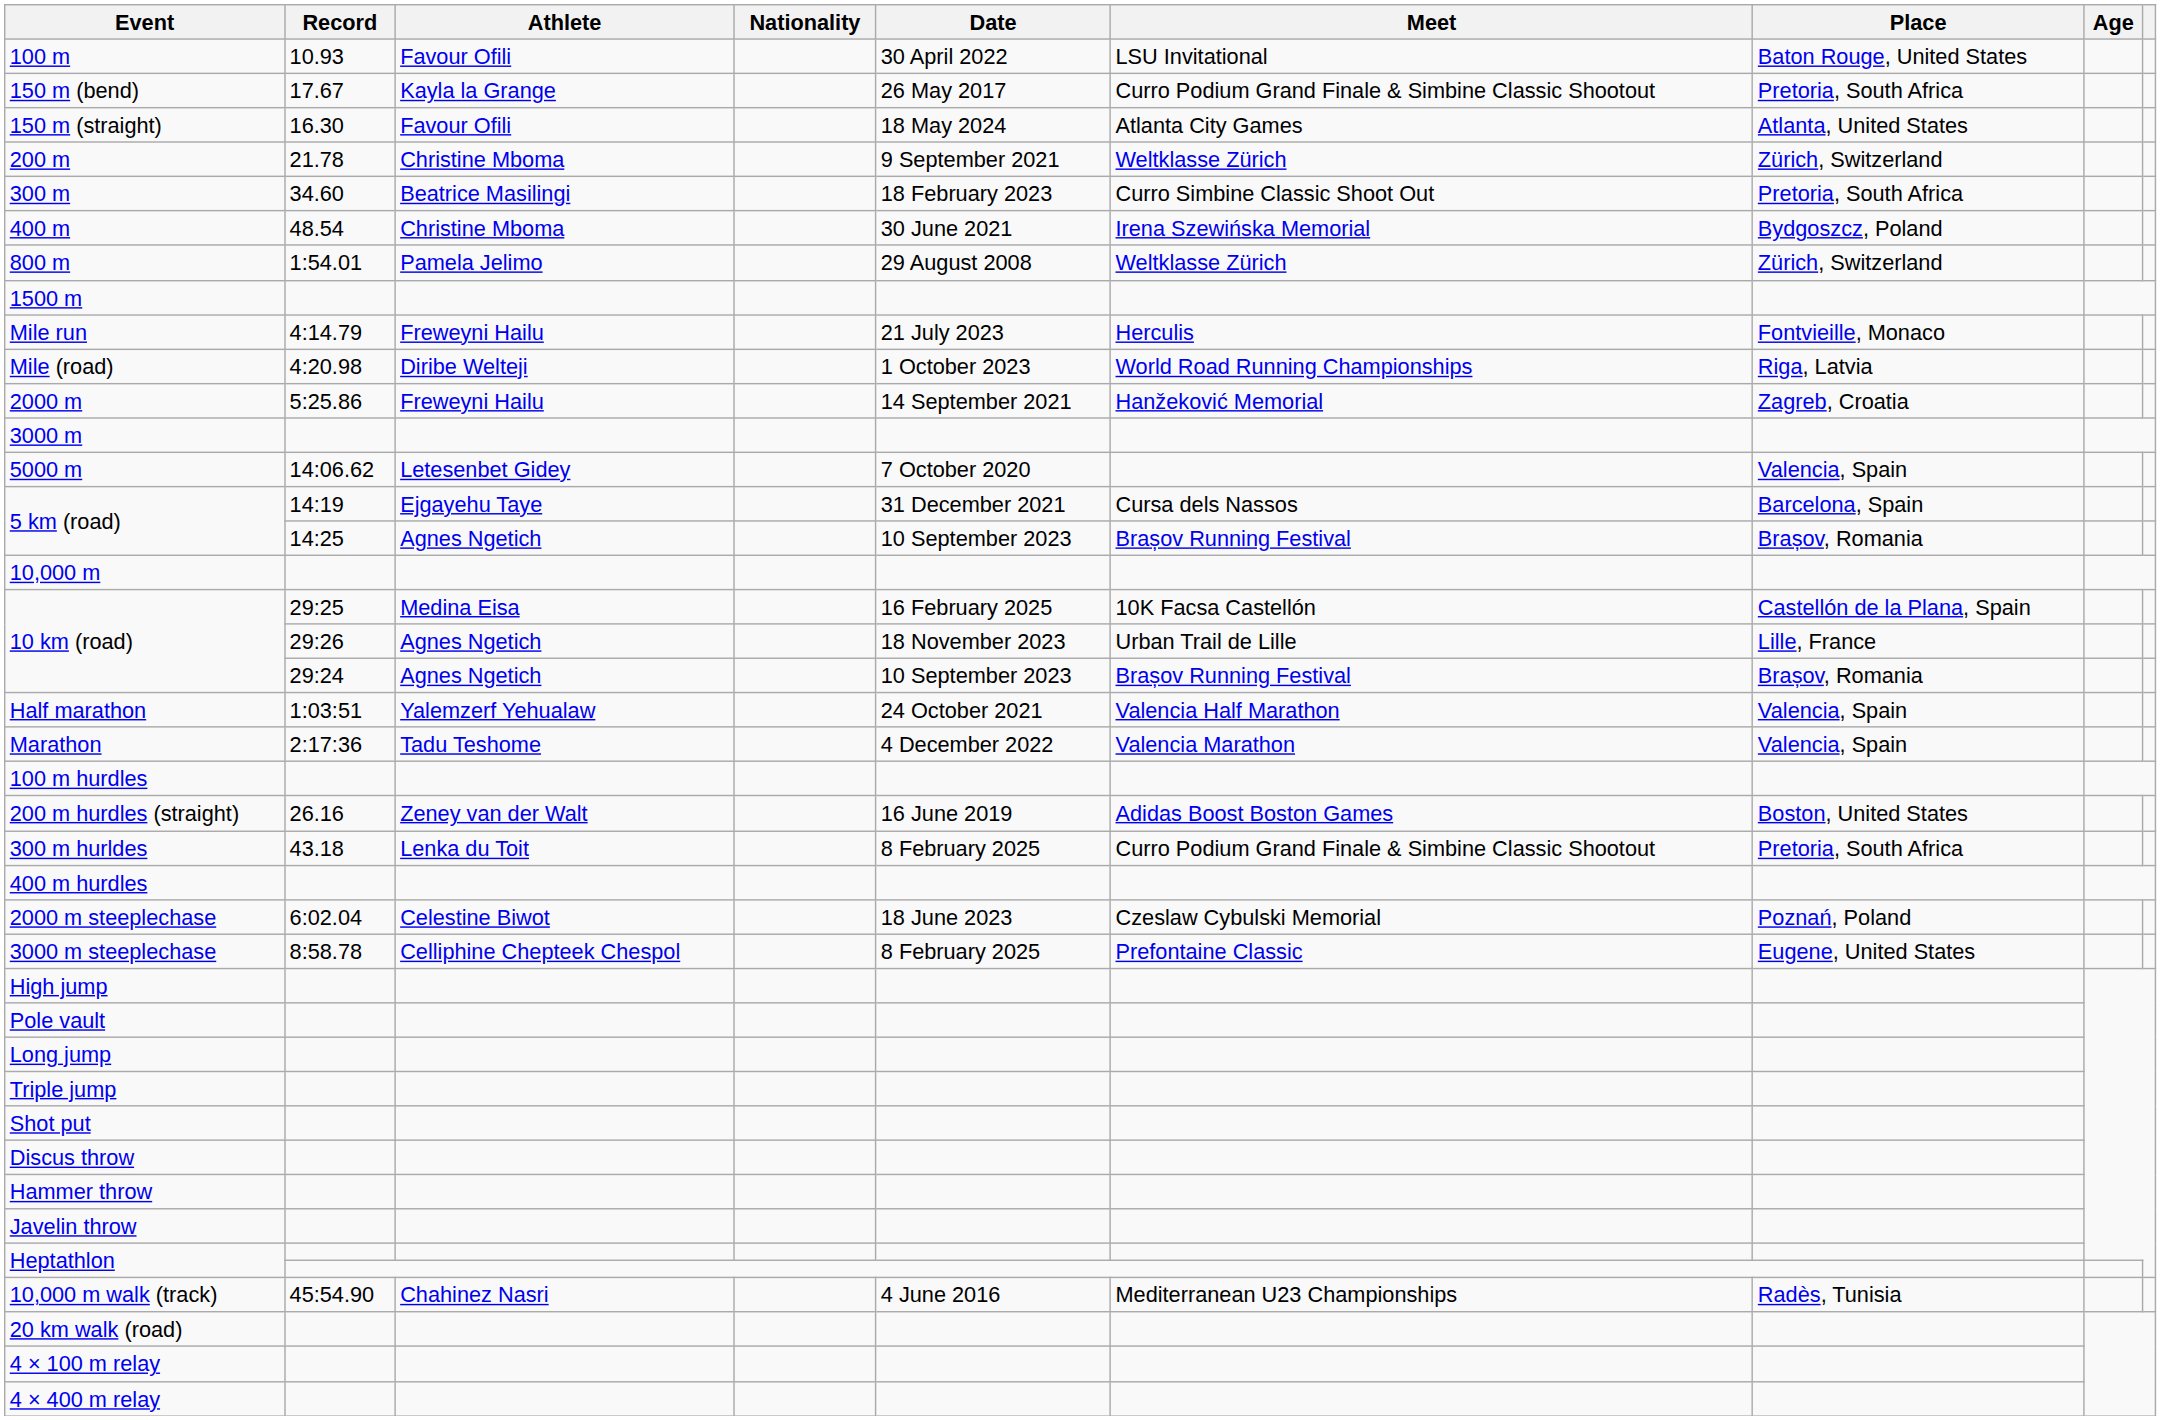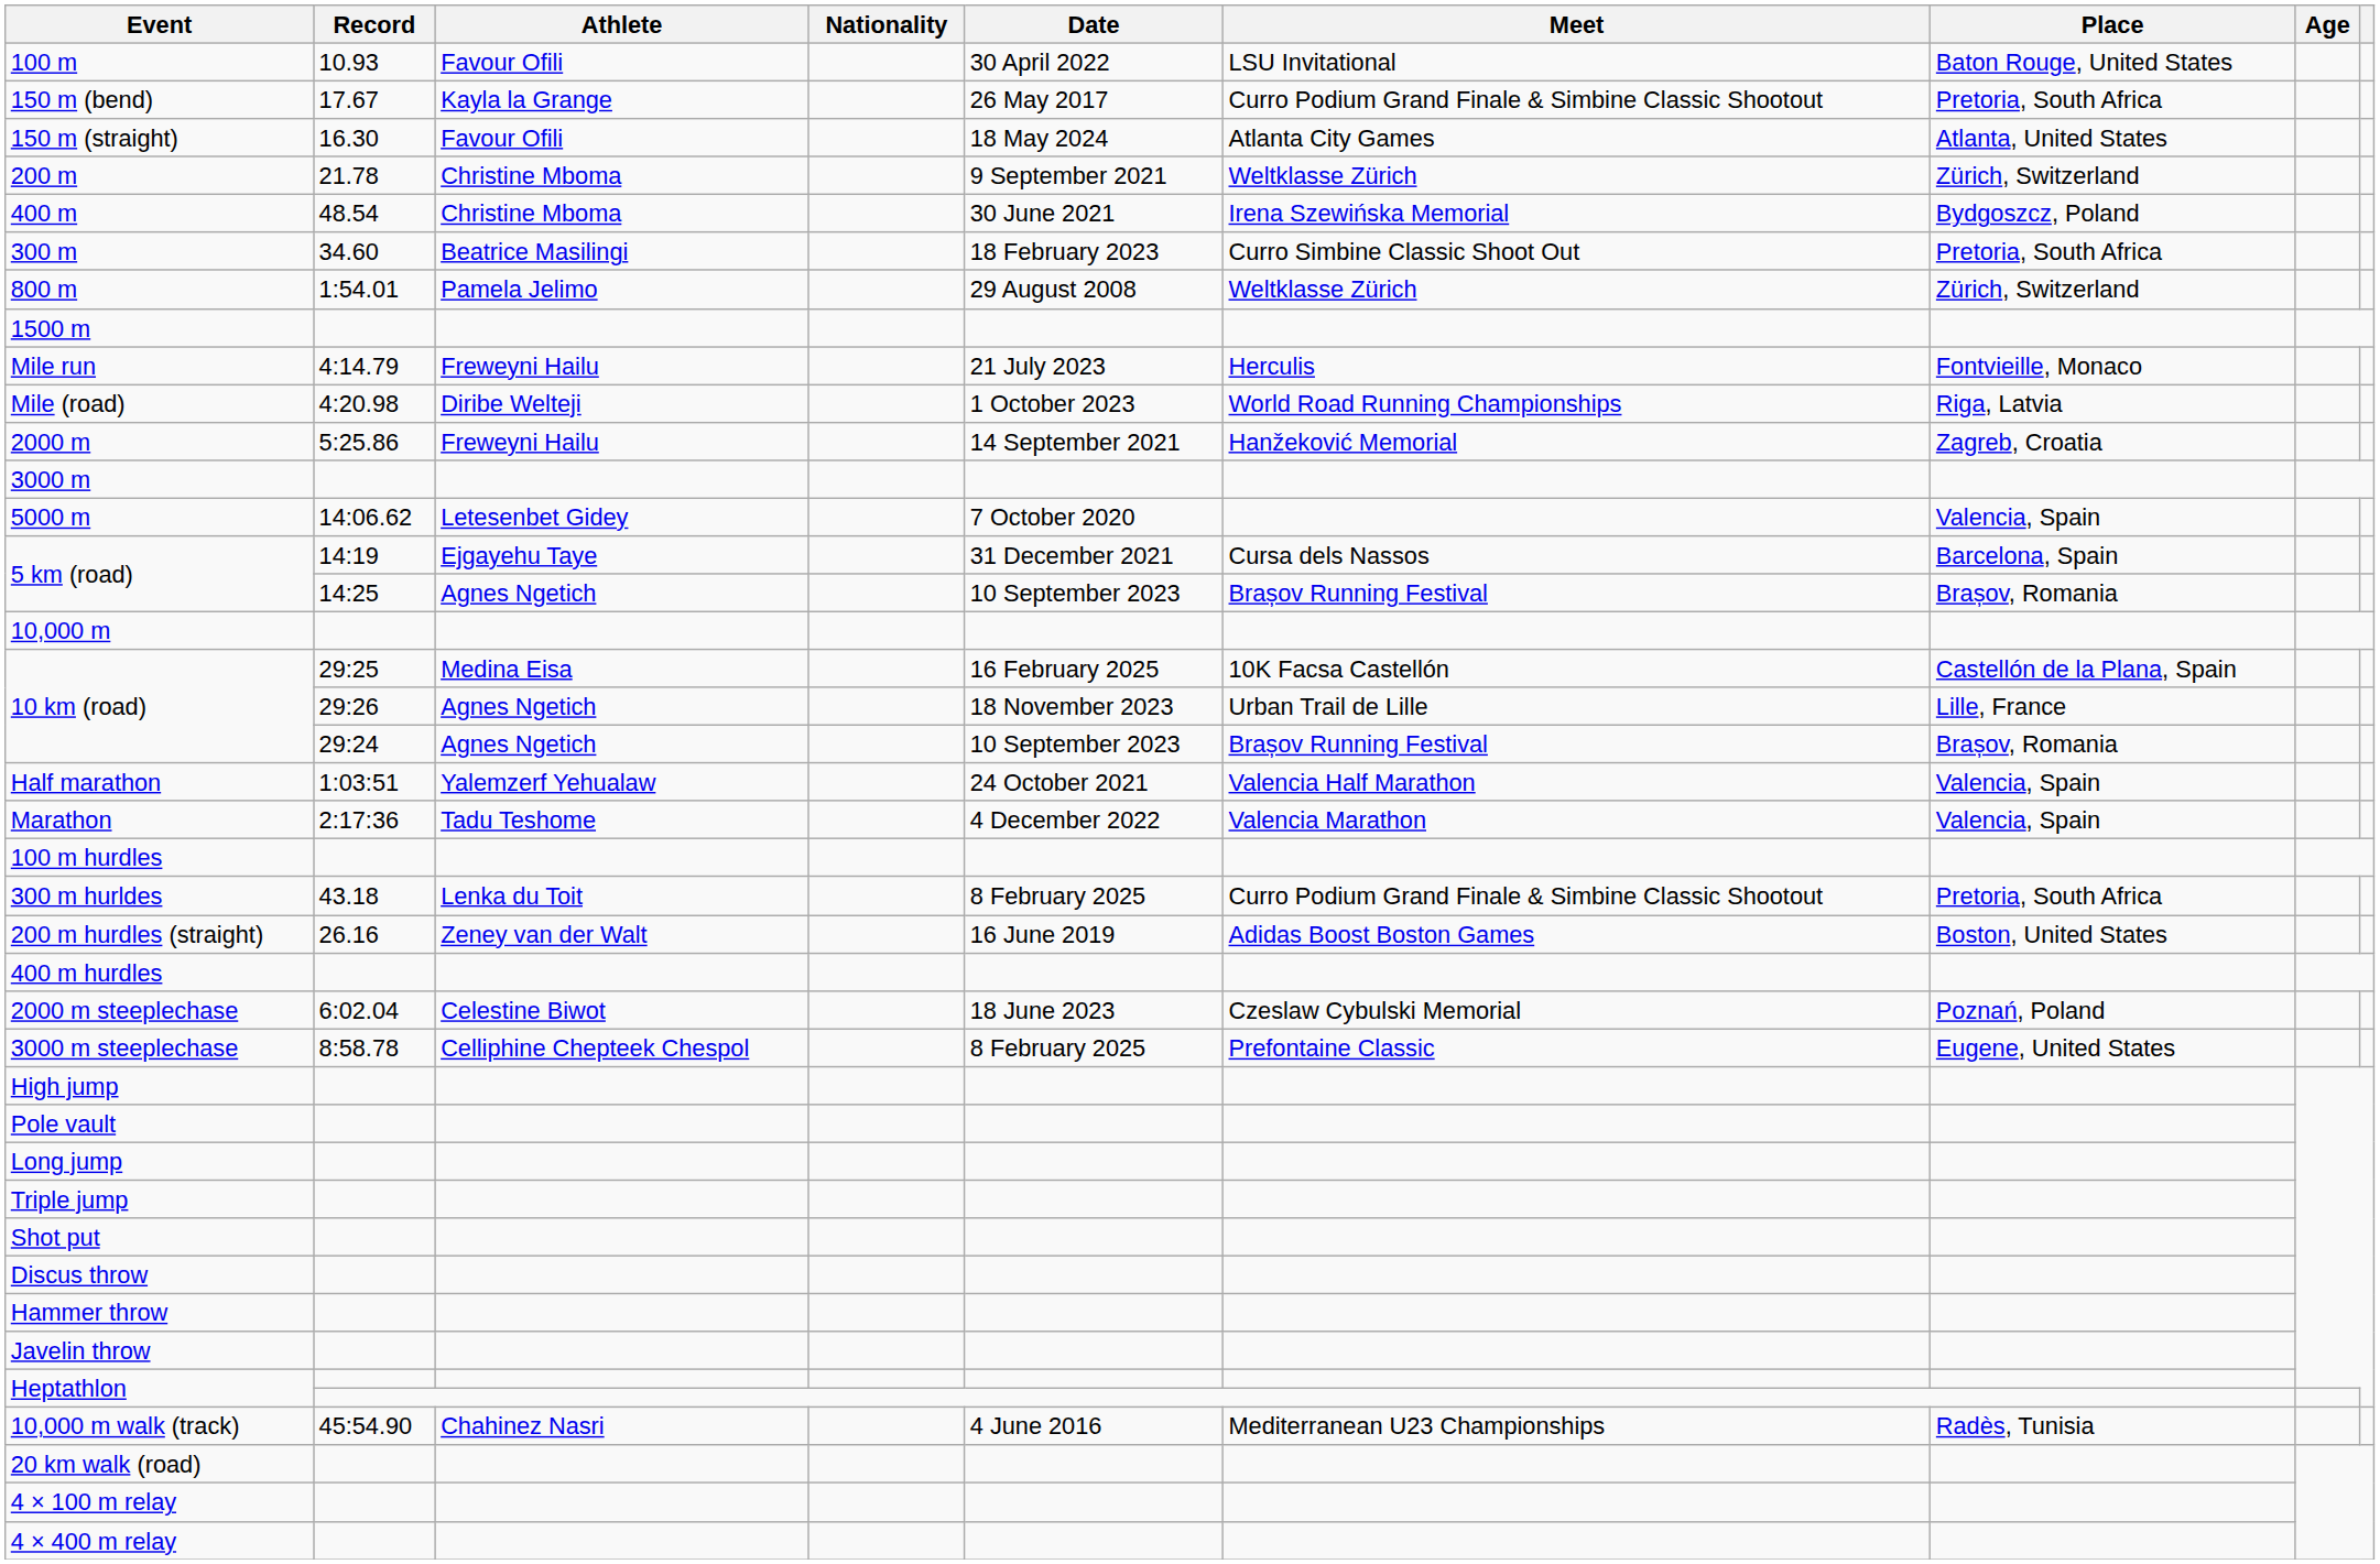 <table class="wikitable" style="font-size:95%; width: 95%;">
 <tr>
 <th>Event</th>
 <th>Record</th>
 <th>Athlete</th>
 <th>Nationality</th>
 <th>Date</th>
 <th>Meet</th>
 <th>Place</th>
 <th>Age</th>
 <th></th>
 </tr>
 <tr>
 <td><a href='#'>100 m</a></td>
 <td>10.93 </td>
 <td><a href='#'>Favour Ofili</a></td>
 <td></td>
 <td>30 April 2022</td>
 <td>LSU Invitational</td>
 <td><a href='#'>Baton Rouge</a>, United States</td>
 <td></td>
 <td></td>
 </tr>
 <tr>
 <td><a href='#'>150 m</a> (bend)</td>
 <td>17.67  </td>
 <td><a href='#'>Kayla la Grange</a></td>
 <td></td>
 <td>26 May 2017</td>
 <td>Curro Podium Grand Finale & Simbine Classic Shootout</td>
 <td><a href='#'>Pretoria</a>, South Africa</td>
 <td></td>
 <td></td>
 </tr>
 <tr>
 <td><a href='#'>150 m</a> (straight)</td>
 <td>16.30 </td>
 <td><a href='#'>Favour Ofili</a></td>
 <td></td>
 <td>18 May 2024</td>
 <td>Atlanta City Games</td>
 <td><a href='#'>Atlanta</a>, United States</td>
 <td></td>
 <td></td>
 </tr>
 <tr>
 <td><a href='#'>200 m</a></td>
 <td>21.78 </td>
 <td><a href='#'>Christine Mboma</a></td>
 <td></td>
 <td>9 September 2021</td>
 <td><a href='#'>Weltklasse Zürich</a></td>
 <td><a href='#'>Zürich</a>, Switzerland</td>
 <td></td>
 <td></td>
 </tr>
 <tr>
+<td><a href='#'>400 m</a></td>
+<td>48.54</td>
+<td><a href='#'>Christine Mboma</a></td>
+<td></td>
+<td>30 June 2021</td>
+<td><a href='#'>Irena Szewińska Memorial</a></td>
+<td><a href='#'>Bydgoszcz</a>, Poland</td>
+<td></td>
+<td></td>
+</tr>
+<tr>
 <td><a href='#'>300 m</a></td>
 <td>34.60 </td>
 <td><a href='#'>Beatrice Masilingi</a></td>
 <td></td>
 <td>18 February 2023</td>
 <td>Curro Simbine Classic Shoot Out</td>
 <td><a href='#'>Pretoria</a>, South Africa</td>
-<td></td>
-<td></td>
-</tr>
-<tr>
-<td><a href='#'>400 m</a></td>
-<td>48.54</td>
-<td><a href='#'>Christine Mboma</a></td>
-<td></td>
-<td>30 June 2021</td>
-<td><a href='#'>Irena Szewińska Memorial</a></td>
-<td><a href='#'>Bydgoszcz</a>, Poland</td>
 <td></td>
 <td></td>
 </tr>
 <tr>
 <td><a href='#'>800 m</a></td>
 <td>1:54.01</td>
 <td><a href='#'>Pamela Jelimo</a></td>
 <td></td>
 <td>29 August 2008</td>
 <td><a href='#'>Weltklasse Zürich</a></td>
 <td><a href='#'>Zürich</a>, Switzerland</td>
 <td></td>
 <td></td>
 </tr>
 <tr>
 <td><a href='#'>1500 m</a></td>
 <td></td>
 <td></td>
 <td></td>
 <td></td>
 <td></td>
 <td></td>
 </tr>
 <tr>
 <td><a href='#'>Mile run</a></td>
 <td>4:14.79</td>
 <td><a href='#'>Freweyni Hailu</a></td>
 <td></td>
 <td>21 July 2023</td>
 <td><a href='#'>Herculis</a></td>
 <td><a href='#'>Fontvieille</a>, Monaco</td>
 <td></td>
 <td></td>
 </tr>
 <tr>
 <td><a href='#'>Mile</a> (road)</td>
 <td>4:20.98 </td>
 <td><a href='#'>Diribe Welteji</a></td>
 <td></td>
 <td>1 October 2023</td>
 <td><a href='#'>World Road Running Championships</a></td>
 <td><a href='#'>Riga</a>, Latvia</td>
 <td></td>
 <td></td>
 </tr>
 <tr>
 <td><a href='#'>2000 m</a></td>
 <td>5:25.86</td>
 <td><a href='#'>Freweyni Hailu</a></td>
 <td></td>
 <td>14 September 2021</td>
 <td><a href='#'>Hanžeković Memorial</a></td>
 <td><a href='#'>Zagreb</a>, Croatia</td>
 <td></td>
 <td></td>
 </tr>
 <tr>
 <td><a href='#'>3000 m</a></td>
 <td></td>
 <td></td>
 <td></td>
 <td></td>
 <td></td>
 <td></td>
 </tr>
 <tr>
 <td><a href='#'>5000 m</a></td>
 <td>14:06.62</td>
 <td><a href='#'>Letesenbet Gidey</a></td>
 <td></td>
 <td>7 October 2020</td>
 <td></td>
 <td><a href='#'>Valencia</a>, Spain</td>
 <td></td>
 <td></td>
 </tr>
 <tr>
 <td rowspan=2><a href='#'>5 km</a> (road)</td>
 <td>14:19 </td>
 <td><a href='#'>Ejgayehu Taye</a></td>
 <td></td>
 <td>31 December 2021</td>
 <td>Cursa dels Nassos</td>
 <td><a href='#'>Barcelona</a>, Spain</td>
 <td></td>
 <td></td>
 </tr>
 <tr>
 <td>14:25 </td>
 <td><a href='#'>Agnes Ngetich</a></td>
 <td></td>
 <td>10 September 2023</td>
 <td><a href='#'>Brașov Running Festival</a></td>
 <td><a href='#'>Brașov</a>, Romania</td>
 <td></td>
 <td></td>
 </tr>
 <tr>
 <td><a href='#'>10,000 m</a></td>
 <td></td>
 <td></td>
 <td></td>
 <td></td>
 <td></td>
 <td></td>
 </tr>
 <tr>
 <td rowspan=3><a href='#'>10 km</a> (road)</td>
 <td>29:25 </td>
 <td><a href='#'>Medina Eisa</a></td>
 <td></td>
 <td>16 February 2025</td>
 <td>10K Facsa Castellón</td>
 <td><a href='#'>Castellón de la Plana</a>, Spain</td>
 <td></td>
 <td></td>
 </tr>
 <tr>
 <td>29:26 </td>
 <td><a href='#'>Agnes Ngetich</a></td>
 <td></td>
 <td>18 November 2023</td>
 <td>Urban Trail de Lille</td>
 <td><a href='#'>Lille</a>, France</td>
 <td></td>
 <td></td>
 </tr>
 <tr>
 <td>29:24 </td>
 <td><a href='#'>Agnes Ngetich</a></td>
 <td></td>
 <td>10 September 2023</td>
 <td><a href='#'>Brașov Running Festival</a></td>
 <td><a href='#'>Brașov</a>, Romania</td>
 <td></td>
 <td></td>
 </tr>
 <tr>
 <td><a href='#'>Half marathon</a></td>
 <td>1:03:51</td>
 <td><a href='#'>Yalemzerf Yehualaw</a></td>
 <td></td>
 <td>24 October 2021</td>
 <td><a href='#'>Valencia Half Marathon</a></td>
 <td><a href='#'>Valencia</a>, Spain</td>
 <td></td>
 <td></td>
 </tr>
 <tr>
 <td><a href='#'>Marathon</a></td>
 <td>2:17:36</td>
 <td><a href='#'>Tadu Teshome</a></td>
 <td></td>
 <td>4 December 2022</td>
 <td><a href='#'>Valencia Marathon</a></td>
 <td><a href='#'>Valencia</a>, Spain</td>
 <td></td>
 <td></td>
 </tr>
 <tr>
 <td><a href='#'>100 m hurdles</a></td>
 <td></td>
 <td></td>
 <td></td>
 <td></td>
 <td></td>
 <td></td>
 </tr>
 <tr>
+<td><a href='#'>300 m hurldes</a></td>
+<td>43.18 </td>
+<td><a href='#'>Lenka du Toit</a></td>
+<td></td>
+<td>8 February 2025</td>
+<td>Curro Podium Grand Finale & Simbine Classic Shootout</td>
+<td><a href='#'>Pretoria</a>, South Africa</td>
+<td></td>
+<td></td>
+</tr>
+<tr>
 <td><a href='#'>200 m hurdles</a> (straight)</td>
 <td>26.16 </td>
 <td><a href='#'>Zeney van der Walt</a></td>
 <td></td>
 <td>16 June 2019</td>
 <td><a href='#'>Adidas Boost Boston Games</a></td>
 <td><a href='#'>Boston</a>, United States</td>
-<td></td>
-<td></td>
-</tr>
-<tr>
-<td><a href='#'>300 m hurldes</a></td>
-<td>43.18 </td>
-<td><a href='#'>Lenka du Toit</a></td>
-<td></td>
-<td>8 February 2025</td>
-<td>Curro Podium Grand Finale & Simbine Classic Shootout</td>
-<td><a href='#'>Pretoria</a>, South Africa</td>
 <td></td>
 <td></td>
 </tr>
 <tr>
 <td><a href='#'>400 m hurdles</a></td>
 <td></td>
 <td></td>
 <td></td>
 <td></td>
 <td></td>
 <td></td>
 </tr>
 <tr>
 <td><a href='#'>2000 m steeplechase</a></td>
 <td>6:02.04</td>
 <td><a href='#'>Celestine Biwot</a></td>
 <td></td>
 <td>18 June 2023</td>
 <td>Czeslaw Cybulski Memorial</td>
 <td><a href='#'>Poznań</a>, Poland</td>
 <td></td>
 <td></td>
 </tr>
 <tr>
 <td><a href='#'>3000 m steeplechase</a></td>
 <td>8:58.78</td>
 <td><a href='#'>Celliphine Chepteek Chespol</a></td>
 <td></td>
 <td>8 February 2025</td>
 <td><a href='#'>Prefontaine Classic</a></td>
 <td><a href='#'>Eugene</a>, United States</td>
 <td></td>
 <td></td>
 </tr>
 <tr>
 <td><a href='#'>High jump</a></td>
 <td></td>
 <td></td>
 <td></td>
 <td></td>
 <td></td>
 <td></td>
 </tr>
 <tr>
 <td><a href='#'>Pole vault</a></td>
 <td></td>
 <td></td>
 <td></td>
 <td></td>
 <td></td>
 <td></td>
 </tr>
 <tr>
 <td><a href='#'>Long jump</a></td>
 <td></td>
 <td></td>
 <td></td>
 <td></td>
 <td></td>
 <td></td>
 </tr>
 <tr>
 <td><a href='#'>Triple jump</a></td>
 <td></td>
 <td></td>
 <td></td>
 <td></td>
 <td></td>
 <td></td>
 </tr>
 <tr>
 <td><a href='#'>Shot put</a></td>
 <td></td>
 <td></td>
 <td></td>
 <td></td>
 <td></td>
 <td></td>
 </tr>
 <tr>
 <td><a href='#'>Discus throw</a></td>
 <td></td>
 <td></td>
 <td></td>
 <td></td>
 <td></td>
 <td></td>
 </tr>
 <tr>
 <td><a href='#'>Hammer throw</a></td>
 <td></td>
 <td></td>
 <td></td>
 <td></td>
 <td></td>
 <td></td>
 </tr>
 <tr>
 <td><a href='#'>Javelin throw</a></td>
 <td></td>
 <td></td>
 <td></td>
 <td></td>
 <td></td>
 <td></td>
 </tr>
 <tr>
 <td rowspan=2><a href='#'>Heptathlon</a></td>
 <td></td>
 <td></td>
 <td></td>
 <td></td>
 <td></td>
 <td></td>
 </tr>
 <tr>
 <td colspan=6></td>
 <td></td>
 </tr>
 <tr>
 <td><a href='#'>10,000 m walk</a> (track)</td>
 <td>45:54.90</td>
 <td><a href='#'>Chahinez Nasri</a></td>
 <td></td>
 <td>4 June 2016</td>
 <td>Mediterranean U23 Championships</td>
 <td><a href='#'>Radès</a>, Tunisia</td>
 <td></td>
 <td></td>
 </tr>
 <tr>
 <td><a href='#'>20 km walk</a> (road)</td>
 <td></td>
 <td></td>
 <td></td>
 <td></td>
 <td></td>
 <td></td>
 </tr>
 <tr>
 <td><a href='#'>4 × 100 m relay</a></td>
 <td></td>
 <td></td>
 <td></td>
 <td></td>
 <td></td>
 <td></td>
 </tr>
 <tr>
 <td><a href='#'>4 × 400 m relay</a></td>
 <td></td>
 <td></td>
 <td></td>
 <td></td>
 <td></td>
 <td></td>
 </tr>
 </table>
